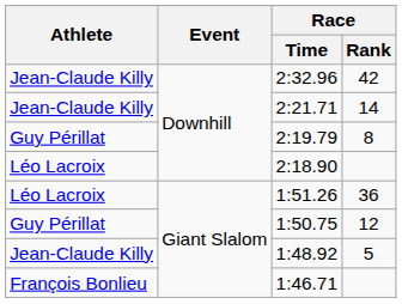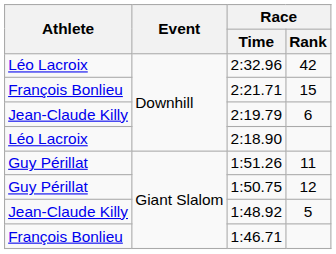 <table class="wikitable" style="font-size:90%">
 <tr>
 <th rowspan="2">Athlete</th>
 <th rowspan="2">Event</th>
 <th colspan="2">Race</th>
 </tr>
 <tr>
 <th>Time</th>
 <th>Rank</th>
 </tr>
 <tr>
-<td><a href='#'>Jean-Claude Killy</a></td>
+<td><a href='#'>Léo Lacroix</a></td>
 <td rowspan="4">Downhill</td>
 <td align="center">2:32.96</td>
 <td align="center">42</td>
 </tr>
 <tr>
-<td><a href='#'>Jean-Claude Killy</a></td>
+<td><a href='#'>François Bonlieu</a></td>
 <td align="center">2:21.71</td>
-<td align="center">14</td>
+<td align="center">15</td>
 </tr>
 <tr>
-<td><a href='#'>Guy Périllat</a></td>
+<td><a href='#'>Jean-Claude Killy</a></td>
 <td align="center">2:19.79</td>
-<td align="center">8</td>
+<td align="center">6</td>
 </tr>
 <tr>
 <td><a href='#'>Léo Lacroix</a></td>
 <td align="center">2:18.90</td>
 <td align="center"></td>
 </tr>
 <tr>
-<td><a href='#'>Léo Lacroix</a></td>
+<td><a href='#'>Guy Périllat</a></td>
 <td rowspan="4">Giant Slalom</td>
 <td align="center">1:51.26</td>
-<td align="center">36</td>
+<td align="center">11</td>
 </tr>
 <tr>
 <td><a href='#'>Guy Périllat</a></td>
 <td align="center">1:50.75</td>
 <td align="center">12</td>
 </tr>
 <tr>
 <td><a href='#'>Jean-Claude Killy</a></td>
 <td align="center">1:48.92</td>
 <td align="center">5</td>
 </tr>
 <tr>
 <td><a href='#'>François Bonlieu</a></td>
 <td align="center">1:46.71</td>
 <td align="center"></td>
 </tr>
 </table>
